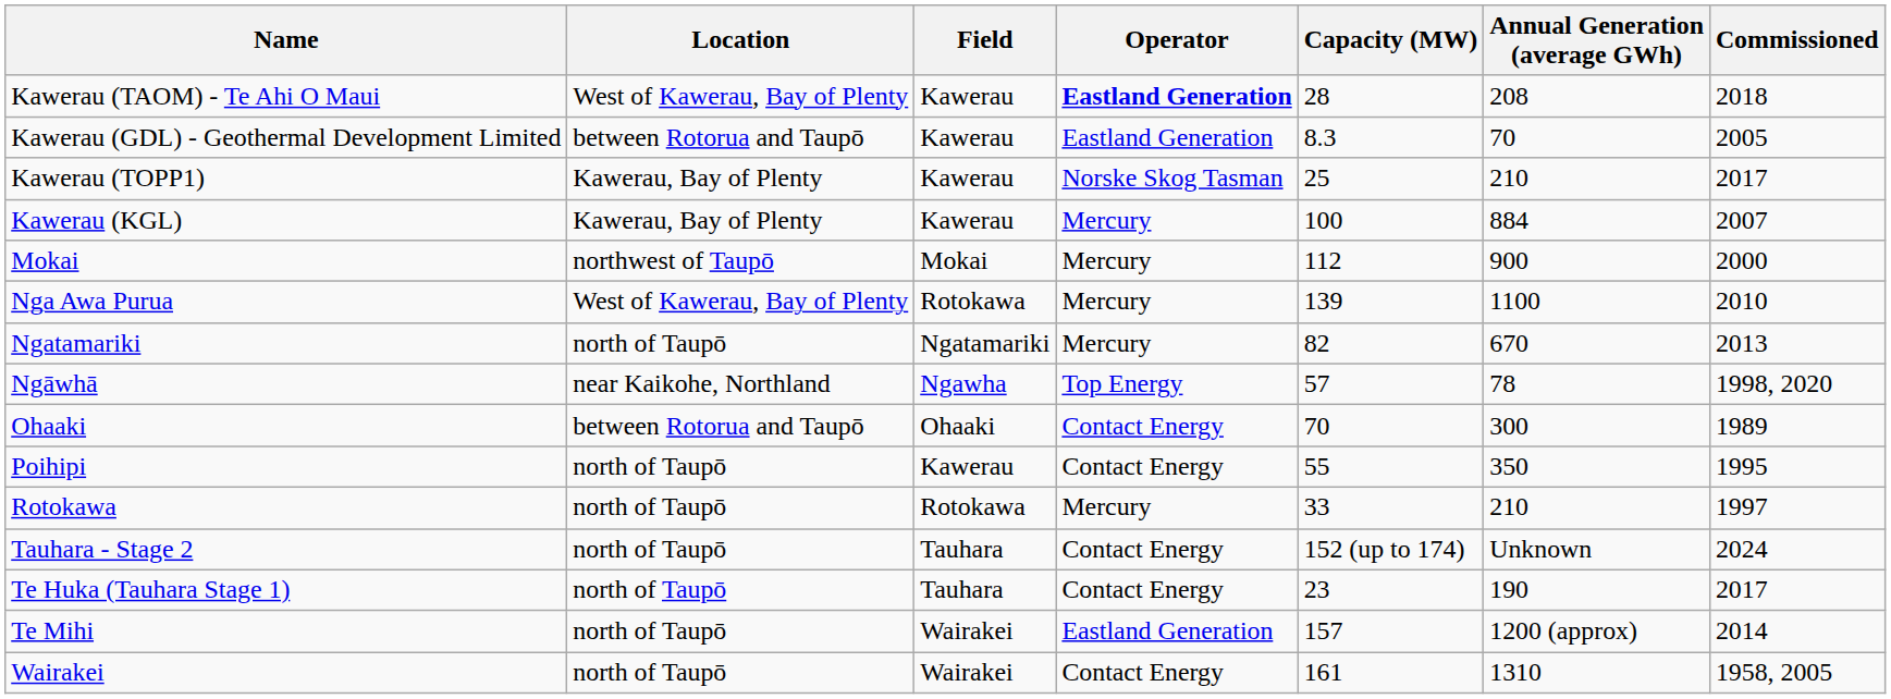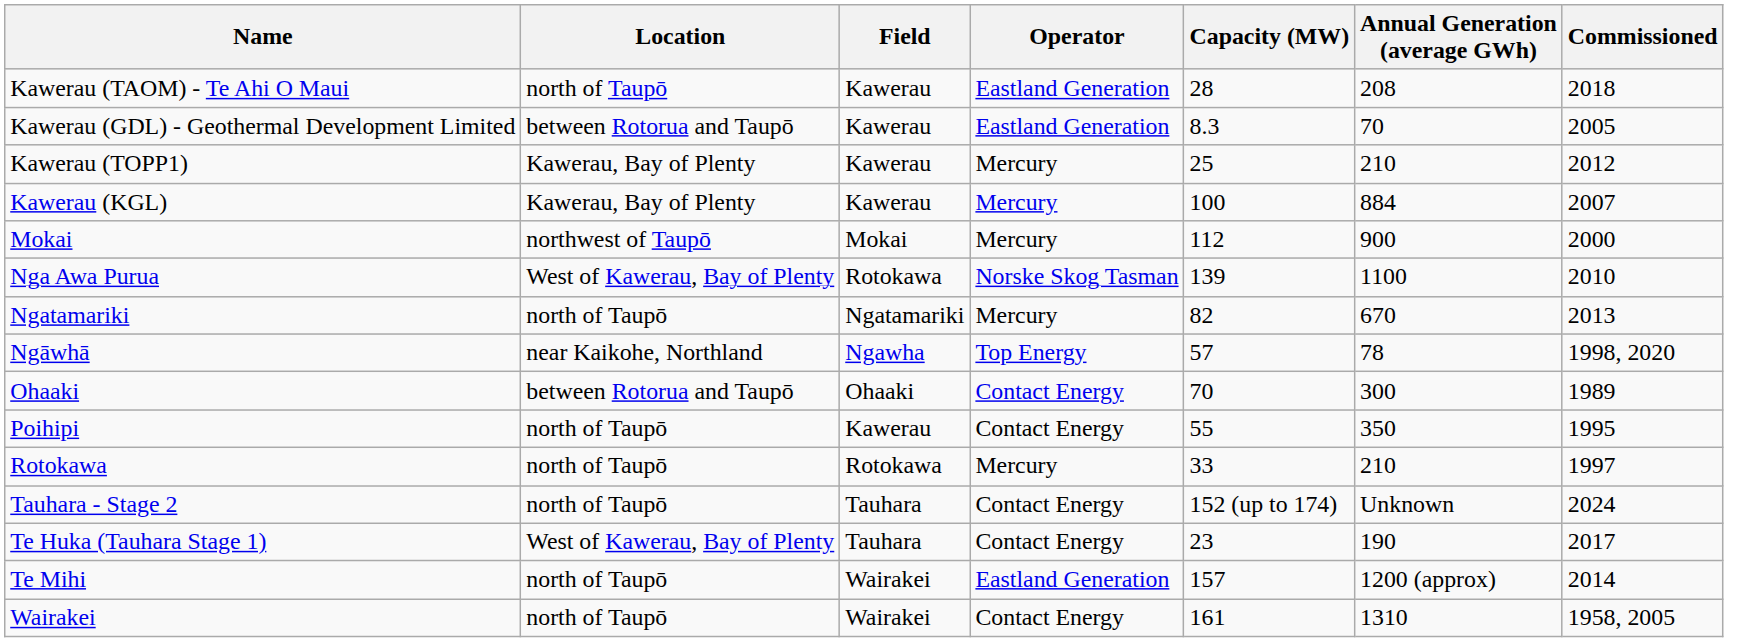 <table class="wikitable sortable" border="1">
 <tr>
 <th>Name</th>
 <th>Location</th>
 <th>Field</th>
 <th>Operator</th>
 <th>Capacity (MW)</th>
 <th>Annual Generation<br>(average GWh)</th>
 <th>Commissioned</th>
 </tr>
 <tr>
 <td>Kawerau (TAOM) - <a href='#'>Te Ahi O Maui</a></td>
-<td>West of <a href='#'>Kawerau</a>, <a href='#'>Bay of Plenty</a></td>
+<td>north of <a href='#'>Taupō</a></td>
 <td>Kawerau</td>
-<td><strong><a href='#'>Eastland Generation</a></strong></td>
+<td><a href='#'>Eastland Generation</a></td>
 <td>28</td>
 <td>208</td>
 <td>2018</td>
 </tr>
 <tr>
 <td>Kawerau (GDL) - Geothermal Development Limited</td>
 <td>between <a href='#'>Rotorua</a> and Taupō</td>
 <td>Kawerau</td>
 <td><a href='#'>Eastland Generation</a></td>
 <td>8.3</td>
 <td>70</td>
 <td>2005</td>
 </tr>
 <tr>
 <td>Kawerau (TOPP1)</td>
 <td>Kawerau, Bay of Plenty</td>
 <td>Kawerau</td>
-<td><a href='#'>Norske Skog Tasman</a></td>
+<td>Mercury</td>
 <td>25</td>
 <td>210</td>
-<td>2017</td>
+<td>2012</td>
 </tr>
 <tr>
 <td><a href='#'>Kawerau</a> (KGL)</td>
 <td>Kawerau, Bay of Plenty</td>
 <td>Kawerau</td>
 <td><a href='#'>Mercury</a></td>
 <td>100</td>
 <td>884</td>
 <td>2007</td>
 </tr>
 <tr>
 <td><a href='#'>Mokai</a></td>
 <td>northwest of <a href='#'>Taupō</a></td>
 <td>Mokai</td>
 <td>Mercury</td>
 <td>112</td>
 <td>900</td>
 <td>2000</td>
 </tr>
 <tr>
 <td><a href='#'>Nga Awa Purua</a></td>
 <td>West of <a href='#'>Kawerau</a>, <a href='#'>Bay of Plenty</a></td>
 <td>Rotokawa</td>
-<td>Mercury</td>
+<td><a href='#'>Norske Skog Tasman</a></td>
 <td>139</td>
 <td>1100</td>
 <td>2010</td>
 </tr>
 <tr>
 <td><a href='#'>Ngatamariki</a></td>
 <td>north of Taupō</td>
 <td>Ngatamariki</td>
 <td>Mercury</td>
 <td>82</td>
 <td>670</td>
 <td>2013</td>
 </tr>
 <tr>
 <td><a href='#'>Ngāwhā</a></td>
 <td>near Kaikohe, Northland</td>
 <td><a href='#'>Ngawha</a></td>
 <td><a href='#'>Top Energy</a></td>
 <td>57</td>
 <td>78</td>
 <td>1998, 2020</td>
 </tr>
 <tr>
 <td><a href='#'>Ohaaki</a></td>
 <td>between <a href='#'>Rotorua</a> and Taupō</td>
 <td>Ohaaki</td>
 <td><a href='#'>Contact Energy</a></td>
 <td>70</td>
 <td>300</td>
 <td>1989</td>
 </tr>
 <tr>
 <td><a href='#'>Poihipi</a></td>
 <td>north of Taupō</td>
 <td>Kawerau</td>
 <td>Contact Energy</td>
 <td>55</td>
 <td>350</td>
 <td>1995</td>
 </tr>
 <tr>
 <td><a href='#'>Rotokawa</a></td>
 <td>north of Taupō</td>
 <td>Rotokawa</td>
 <td>Mercury</td>
 <td>33</td>
 <td>210</td>
 <td>1997</td>
 </tr>
 <tr>
 <td><a href='#'>Tauhara - Stage 2</a></td>
 <td>north of Taupō</td>
 <td>Tauhara</td>
 <td>Contact Energy</td>
 <td>152 (up to 174)</td>
 <td>Unknown</td>
 <td>2024</td>
 </tr>
 <tr>
 <td><a href='#'>Te Huka (Tauhara Stage 1)</a></td>
-<td>north of <a href='#'>Taupō</a></td>
+<td>West of <a href='#'>Kawerau</a>, <a href='#'>Bay of Plenty</a></td>
 <td>Tauhara</td>
 <td>Contact Energy</td>
 <td>23</td>
 <td>190</td>
 <td>2017</td>
 </tr>
 <tr>
 <td><a href='#'>Te Mihi</a></td>
 <td>north of Taupō</td>
 <td>Wairakei</td>
 <td><a href='#'>Eastland Generation</a></td>
 <td>157</td>
 <td>1200 (approx)</td>
 <td>2014</td>
 </tr>
 <tr>
 <td><a href='#'>Wairakei</a></td>
 <td>north of Taupō</td>
 <td>Wairakei</td>
 <td>Contact Energy</td>
 <td>161</td>
 <td>1310</td>
 <td>1958, 2005</td>
 </tr>
 </table>
